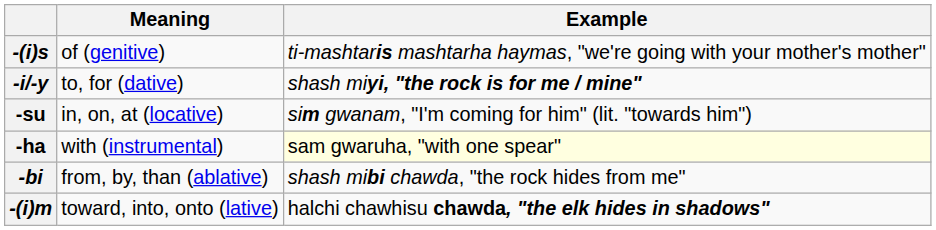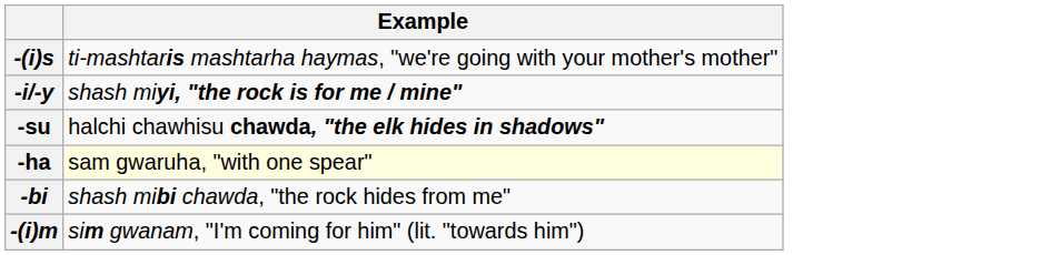 <table class="wikitable" style="text-align: left">
 <tr>
 <th></th>
-<th>Meaning</th>
 <th>Example</th>
 </tr>
 <tr>
 <th><em>-(i)s</em></th>
-<td>of (<a href='#'>genitive</a>)</td>
 <td><em>ti-mashtar<strong>is</strong> mashtarha haymas</em>, "we're going with your mother's mother"</td>
 </tr>
 <tr>
 <th><em>-i/-y</em></th>
-<td>to, for (<a href='#'>dative</a>)</td>
 <td><em>shash mi<strong>yi<strong><em>, "the rock is for me / mine"</td>
 </tr>
 <tr>
 <th></em>-su<em></th>
-<td>in, on, at (<a href='#'>locative</a>)</td>
-<td><em>si<strong>m</strong> gwanam</em>, "I'm coming for him" (lit. "towards him")</td>
+<td></em>halchi chawhi</strong>su<strong> chawda<em>, "the elk hides in shadows"</td>
 </tr>
 <tr>
 <th></em>-ha<em></th>
-<td>with (<a href='#'>instrumental</a>)</td>
 <td style="background: lightyellow;"></em>sam gwaru</strong>ha</em></strong>, "with one spear"</td>
 </tr>
 <tr>
 <th><em>-bi</em></th>
-<td>from, by, than (<a href='#'>ablative</a>)</td>
 <td><em>shash mi<strong>bi</strong> chawda</em>, "the rock hides from me"</td>
 </tr>
 <tr>
 <th><em>-(i)m</em></th>
-<td>toward, into, onto (<a href='#'>lative</a>)</td>
-<td></em>halchi chawhi</strong>su<strong> chawda<em>, "the elk hides in shadows"</td>
+<td><em>si<strong>m</strong> gwanam</em>, "I'm coming for him" (lit. "towards him")</td>
 </tr>
 </table>
